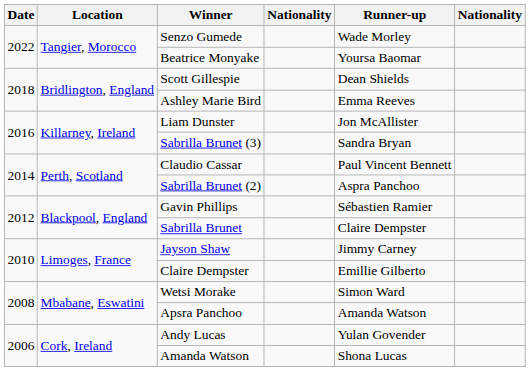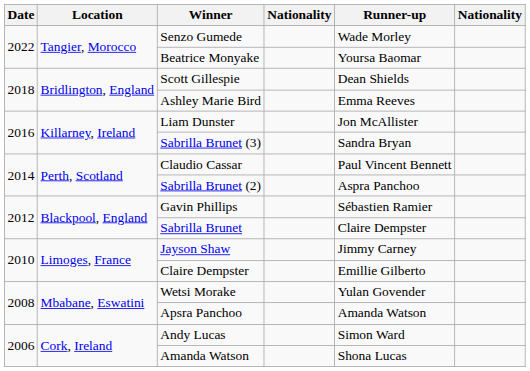 <table class="wikitable">
 <tr>
 <th>Date</th>
 <th>Location</th>
 <th>Winner</th>
 <th>Nationality</th>
 <th>Runner-up</th>
 <th>Nationality</th>
 </tr>
 <tr>
 <td rowspan="2">2022</td>
 <td rowspan="2"><a href='#'>Tangier</a>, <a href='#'>Morocco</a></td>
 <td>Senzo Gumede</td>
 <td></td>
 <td>Wade Morley</td>
 <td></td>
 </tr>
 <tr>
 <td>Beatrice Monyake</td>
 <td></td>
 <td>Yoursa Baomar</td>
 <td></td>
 </tr>
 <tr>
 <td rowspan="2">2018</td>
 <td rowspan="2"><a href='#'>Bridlington</a>, <a href='#'>England</a></td>
 <td>Scott Gillespie</td>
 <td></td>
 <td>Dean Shields</td>
 <td></td>
 </tr>
 <tr>
 <td>Ashley Marie Bird</td>
 <td></td>
 <td>Emma Reeves</td>
 <td></td>
 </tr>
 <tr>
 <td rowspan="2">2016</td>
 <td rowspan="2"><a href='#'>Killarney</a>, <a href='#'>Ireland</a></td>
 <td>Liam Dunster</td>
 <td></td>
 <td>Jon McAllister</td>
 <td></td>
 </tr>
 <tr>
 <td><a href='#'>Sabrilla Brunet</a> (3)</td>
 <td></td>
 <td>Sandra Bryan</td>
 <td></td>
 </tr>
 <tr>
 <td rowspan="2">2014</td>
 <td rowspan="2"><a href='#'>Perth</a>, <a href='#'>Scotland</a></td>
 <td>Claudio Cassar</td>
 <td></td>
 <td>Paul Vincent Bennett</td>
 <td></td>
 </tr>
 <tr>
 <td><a href='#'>Sabrilla Brunet</a> (2)</td>
 <td></td>
 <td>Aspra Panchoo</td>
 <td></td>
 </tr>
 <tr>
 <td rowspan="2">2012</td>
 <td rowspan="2"><a href='#'>Blackpool</a>, <a href='#'>England</a></td>
 <td>Gavin Phillips</td>
 <td></td>
 <td>Sébastien Ramier</td>
 <td></td>
 </tr>
 <tr>
 <td><a href='#'>Sabrilla Brunet</a></td>
 <td></td>
 <td>Claire Dempster</td>
 <td></td>
 </tr>
 <tr>
 <td rowspan="2">2010</td>
 <td rowspan="2"><a href='#'>Limoges</a>, <a href='#'>France</a></td>
 <td><a href='#'>Jayson Shaw</a></td>
 <td></td>
 <td>Jimmy Carney</td>
 <td></td>
 </tr>
 <tr>
 <td>Claire Dempster</td>
 <td></td>
 <td>Emillie Gilberto</td>
 <td></td>
 </tr>
 <tr>
 <td rowspan="2">2008</td>
 <td rowspan="2"><a href='#'>Mbabane</a>, <a href='#'>Eswatini</a></td>
 <td>Wetsi Morake</td>
 <td></td>
-<td>Simon Ward</td>
+<td>Yulan Govender</td>
 <td></td>
 </tr>
 <tr>
 <td>Apsra Panchoo</td>
 <td></td>
 <td>Amanda Watson</td>
 <td></td>
 </tr>
 <tr>
 <td rowspan="2">2006</td>
 <td rowspan="2"><a href='#'>Cork</a>, <a href='#'>Ireland</a></td>
 <td>Andy Lucas</td>
 <td></td>
-<td>Yulan Govender</td>
+<td>Simon Ward</td>
 <td></td>
 </tr>
 <tr>
 <td>Amanda Watson</td>
 <td></td>
 <td>Shona Lucas</td>
 <td></td>
 </tr>
 </table>
